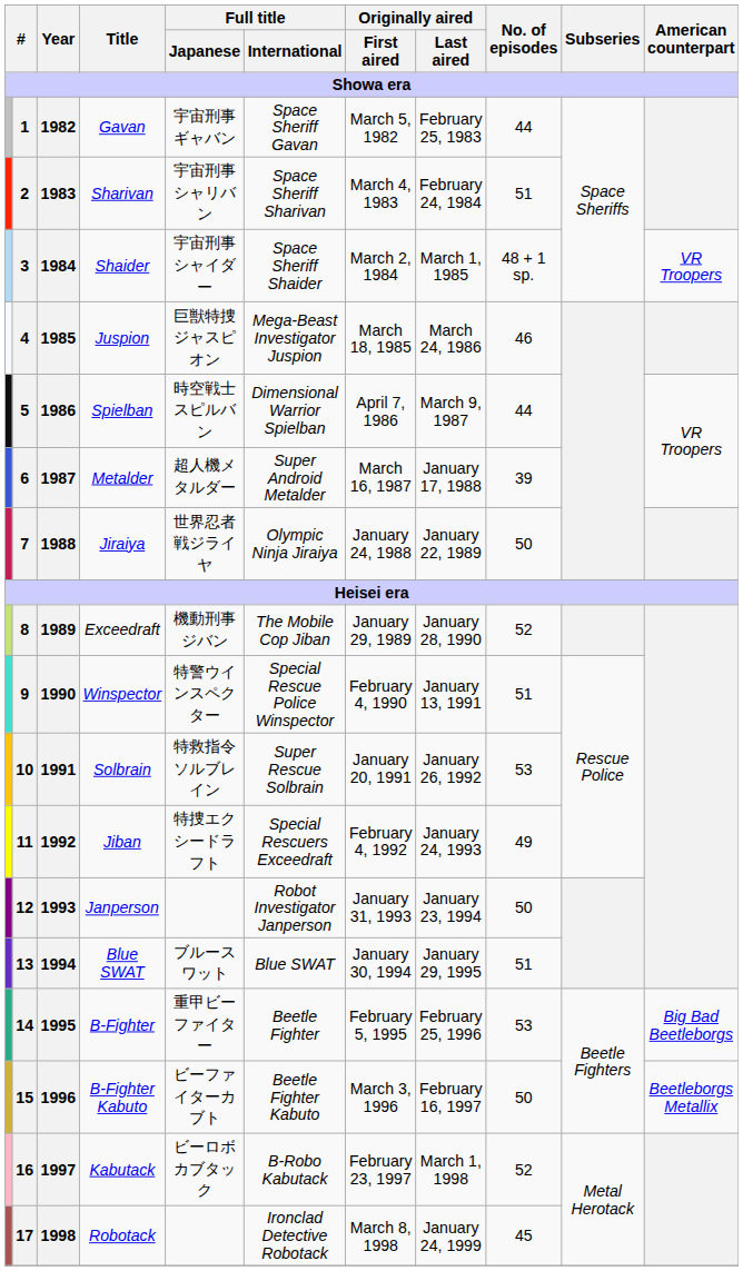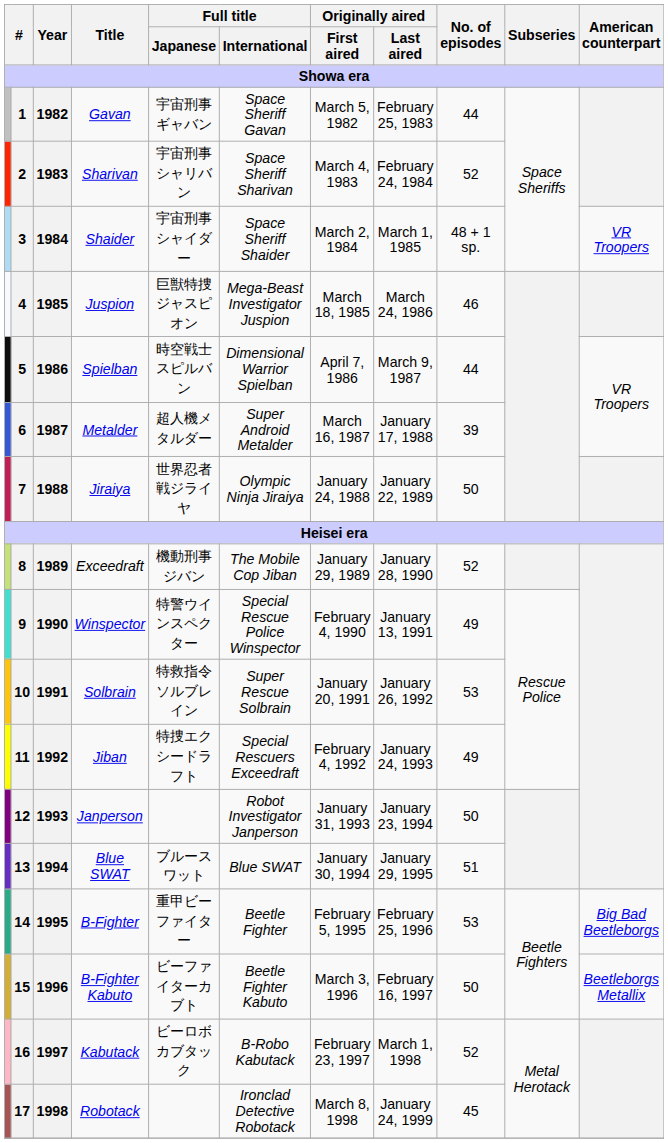 <table class="wikitable sortable" style="font-size:95%; text-align:center;">
 <tr>
 <th colspan="2" rowspan="2" class="unsortable">#</th>
 <th scope="col" rowspan="2">Year</th>
 <th scope="col" rowspan="2">Title</th>
 <th class="unsortable" colspan="2">Full title</th>
 <th colspan="2">Originally aired</th>
 <th scope="col" rowspan="2">No. of episodes</th>
 <th scope="col" rowspan="2">Subseries</th>
 <th scope="col" rowspan="2">American counterpart</th>
 </tr>
 <tr>
 <th scope="col" class="unsortable">Japanese</th>
 <th scope="col" class="unsortable">International</th>
 <th>First aired</th>
 <th>Last aired</th>
 </tr>
 <tr>
 <th colspan="11" style="background-color:#ccccff;">Showa era<br></th>
 </tr>
 <tr>
 <td bgcolor=#C0C0C0 height="5px"></td>
 <th>1</th>
 <th>1982</th>
 <td><em><a href='#'>Gavan</a></em></td>
 <td>宇宙刑事ギャバン<br></td>
 <td><em>Space Sheriff Gavan</em></td>
 <td>March 5, 1982</td>
 <td>February 25, 1983</td>
 <td>44</td>
 <td rowspan="3"><em>Space Sheriffs</em></td>
 <th rowspan="2"></th>
 </tr>
 <tr>
 <td bgcolor=#FF2400 height="5px"></td>
 <th>2</th>
 <th>1983</th>
 <td><em><a href='#'>Sharivan</a></em></td>
 <td>宇宙刑事シャリバン<br></td>
 <td><em>Space Sheriff Sharivan</em></td>
 <td>March 4, 1983</td>
 <td>February 24, 1984</td>
-<td>51</td>
+<td>52</td>
 </tr>
 <tr>
 <td bgcolor=#AFDBF5 height="5px"></td>
 <th>3</th>
 <th>1984</th>
 <td><em><a href='#'>Shaider</a></em></td>
 <td>宇宙刑事シャイダー<br></td>
 <td><em>Space Sheriff Shaider</em></td>
 <td>March 2, 1984</td>
 <td>March 1, 1985</td>
 <td>48 + 1 sp.</td>
 <td><em><a href='#'>VR Troopers</a></em></td>
 </tr>
 <tr>
 <td bgcolor=#F8F8FF height="5px"></td>
 <th>4</th>
 <th>1985</th>
 <td><em><a href='#'>Juspion</a></em></td>
 <td>巨獣特捜ジャスピオン<br></td>
 <td><em>Mega-Beast Investigator Juspion</em></td>
 <td>March 18, 1985</td>
 <td>March 24, 1986</td>
 <td>46</td>
 <th rowspan="4"></th>
 <th colspan="1"></th>
 </tr>
 <tr>
 <td bgcolor=#0E0E10 height="5px"></td>
 <th>5</th>
 <th>1986</th>
 <td><em><a href='#'>Spielban</a></em></td>
 <td>時空戦士スピルバン<br></td>
 <td><em>Dimensional Warrior Spielban</em></td>
 <td>April 7, 1986</td>
 <td>March 9, 1987</td>
 <td>44</td>
 <td rowspan="2"><em>VR Troopers</em></td>
 </tr>
 <tr>
 <td bgcolor=#3457D5 height="5px"></td>
 <th>6</th>
 <th>1987</th>
 <td><em><a href='#'>Metalder</a></em></td>
 <td>超人機メタルダー<br></td>
 <td><em>Super Android Metalder</em></td>
 <td>March 16, 1987</td>
 <td>January 17, 1988</td>
 <td>39</td>
 </tr>
 <tr>
 <td bgcolor=#C21E56 height="5px"></td>
 <th>7</th>
 <th>1988</th>
 <td><em><a href='#'>Jiraiya</a></em></td>
 <td>世界忍者戦ジライヤ<br></td>
 <td><em>Olympic Ninja Jiraiya</em></td>
 <td>January 24, 1988</td>
 <td>January 22, 1989</td>
 <td>50</td>
 <th rowspan="1"></th>
 </tr>
 <tr>
 <th colspan="11" style="background-color:#ccccff;">Heisei era<br></th>
 </tr>
 <tr>
 <td bgcolor=#C5E17A height="5px"></td>
 <th>8</th>
 <th>1989</th>
 <td><em>Exceedraft</em></td>
 <td>機動刑事ジバン<br></td>
 <td><em>The Mobile Cop Jiban</em></td>
 <td>January 29, 1989</td>
 <td>January 28, 1990</td>
 <td>52</td>
 <th rowspan="1"></th>
 <th rowspan="6"></th>
 </tr>
 <tr>
 <td bgcolor=#40E0D0 height="5px"></td>
 <th>9</th>
 <th>1990</th>
 <td><em><a href='#'>Winspector</a></em></td>
 <td>特警ウインスペクター<br></td>
 <td><em>Special Rescue Police Winspector</em></td>
 <td>February 4, 1990</td>
 <td>January 13, 1991</td>
-<td>51</td>
+<td>49</td>
 <td rowspan="3"><em>Rescue Police</em></td>
 </tr>
 <tr>
 <td bgcolor=#FFC40C height="5px"></td>
 <th>10</th>
 <th>1991</th>
 <td><em><a href='#'>Solbrain</a></em></td>
 <td>特救指令ソルブレイン<br></td>
 <td><em>Super Rescue Solbrain</em></td>
 <td>January 20, 1991</td>
 <td>January 26, 1992</td>
 <td>53</td>
 </tr>
 <tr>
 <td bgcolor=#FDFF00 height="5px"></td>
 <th>11</th>
 <th>1992</th>
 <td><em><a href='#'>Jiban</a></em></td>
 <td>特捜エクシードラフト<br></td>
 <td><em>Special Rescuers Exceedraft</em></td>
 <td>February 4, 1992</td>
 <td>January 24, 1993</td>
 <td>49</td>
 </tr>
 <tr>
 <td bgcolor=#800080 height="5px"></td>
 <th>12</th>
 <th>1993</th>
 <td><em><a href='#'>Janperson</a></em></td>
 <td><br></td>
 <td><em>Robot Investigator Janperson</em></td>
 <td>January 31, 1993</td>
 <td>January 23, 1994</td>
 <td>50</td>
 <th rowspan="2"></th>
 </tr>
 <tr>
 <td bgcolor=#652DC1 height="5px"></td>
 <th>13</th>
 <th>1994</th>
 <td><em><a href='#'>Blue SWAT</a></em></td>
 <td>ブルースワット<br></td>
 <td><em>Blue SWAT</em></td>
 <td>January 30, 1994</td>
 <td>January 29, 1995</td>
 <td>51</td>
 </tr>
 <tr>
 <td bgcolor=#29AB87 height="5px"></td>
 <th>14</th>
 <th>1995</th>
 <td><em><a href='#'>B-Fighter</a></em></td>
 <td>重甲ビーファイター<br></td>
 <td><em>Beetle Fighter</em></td>
 <td>February 5, 1995</td>
 <td>February 25, 1996</td>
 <td>53</td>
 <td rowspan="2"><em>Beetle Fighters</em></td>
 <td><em><a href='#'>Big Bad Beetleborgs</a></em></td>
 </tr>
 <tr>
 <td bgcolor=#D4AF37 height="5px"></td>
 <th>15</th>
 <th>1996</th>
 <td><em><a href='#'>B-Fighter Kabuto</a></em></td>
 <td>ビーファイターカブト<br></td>
 <td><em>Beetle Fighter Kabuto</em></td>
 <td>March 3, 1996</td>
 <td>February 16, 1997</td>
 <td>50</td>
 <td><em><a href='#'>Beetleborgs Metallix</a></em></td>
 </tr>
 <tr>
 <td bgcolor=#FFB7C5 height="5px"></td>
 <th>16</th>
 <th>1997</th>
 <td><em><a href='#'>Kabutack</a></em></td>
 <td>ビーロボカブタック<br></td>
 <td><em>B-Robo Kabutack</em></td>
 <td>February 23, 1997</td>
 <td>March 1, 1998</td>
 <td>52</td>
 <td rowspan="2"><em>Metal Herotack</em></td>
 <th rowspan="2"></th>
 </tr>
 <tr>
 <td bgcolor=#A55353 height="5px"></td>
 <th>17</th>
 <th>1998</th>
 <td><em><a href='#'>Robotack</a></em></td>
 <td><br></td>
 <td><em>Ironclad Detective Robotack</em></td>
 <td>March 8, 1998</td>
 <td>January 24, 1999</td>
 <td>45</td>
 </tr>
 <tr>
 </tr>
 </table>
